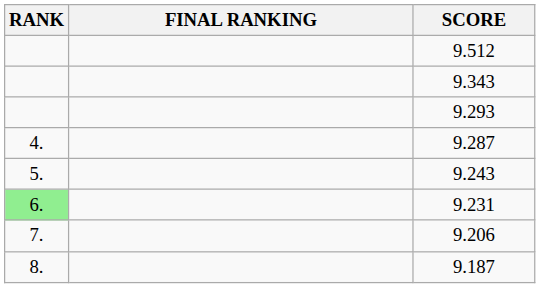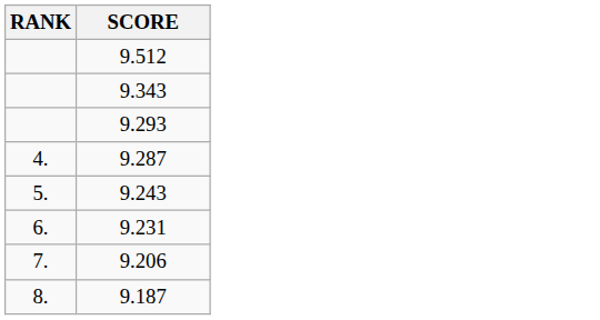 <table class="wikitable" style="font-size:95%;">
 <tr>
 <th>RANK</th>
-<th align="left" style="width: 18em">FINAL RANKING</th>
 <th align="center" style="width: 6em">SCORE</th>
 </tr>
 <tr>
 <td align="center"></td>
-<td></td>
 <td align="center">9.512</td>
 </tr>
 <tr>
 <td align="center"></td>
-<td></td>
 <td align="center">9.343</td>
 </tr>
 <tr>
 <td align="center"></td>
-<td></td>
 <td align="center">9.293</td>
 </tr>
 <tr>
 <td align="center">4.</td>
-<td></td>
 <td align="center">9.287</td>
 </tr>
 <tr>
 <td align="center">5.</td>
-<td></td>
 <td align="center">9.243</td>
 </tr>
 <tr>
-<td align="center" style="background: lightgreen;">6.</td>
-<td></td>
+<td align="center">6.</td>
 <td align="center">9.231</td>
 </tr>
 <tr>
 <td align="center">7.</td>
-<td></td>
 <td align="center">9.206</td>
 </tr>
 <tr>
 <td align="center">8.</td>
-<td></td>
 <td align="center">9.187</td>
 </tr>
 </table>
